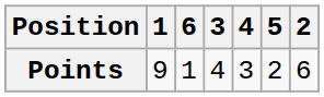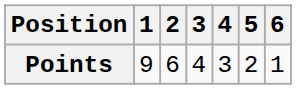 <table class="wikitable" align="left">
 <tr align="center">
 <th>Position</th>
 <th>1</th>
-<th>6</th>
+<th>2</th>
 <th>3</th>
 <th>4</th>
 <th>5</th>
-<th>2</th>
+<th>6</th>
 </tr>
 <tr align="center">
 <th>Points</th>
 <td>9</td>
-<td>1</td>
+<td>6</td>
 <td>4</td>
 <td>3</td>
 <td>2</td>
-<td>6</td>
+<td>1</td>
 </tr>
 </table>
